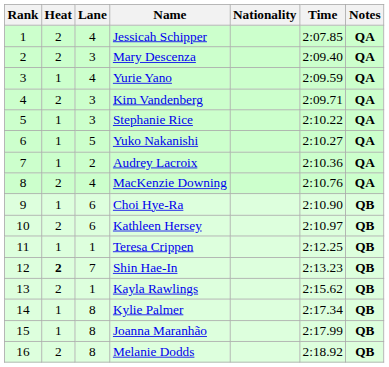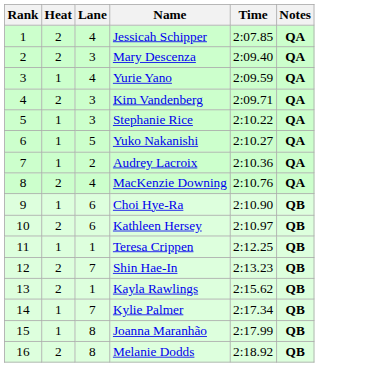 <table class="wikitable sortable" style="text-align:center">
 <tr>
 <th>Rank</th>
 <th>Heat</th>
 <th>Lane</th>
 <th>Name</th>
-<th>Nationality</th>
 <th>Time</th>
 <th>Notes</th>
 </tr>
 <tr bgcolor=ccffcc>
 <td>1</td>
 <td>2</td>
 <td>4</td>
 <td align=left><a href='#'>Jessicah Schipper</a></td>
-<td align=left></td>
 <td>2:07.85</td>
 <td><strong>QA</strong></td>
 </tr>
 <tr bgcolor=ccffcc>
 <td>2</td>
 <td>2</td>
 <td>3</td>
 <td align=left><a href='#'>Mary Descenza</a></td>
-<td align=left></td>
 <td>2:09.40</td>
 <td><strong>QA</strong></td>
 </tr>
 <tr bgcolor=ccffcc>
 <td>3</td>
 <td>1</td>
 <td>4</td>
 <td align=left><a href='#'>Yurie Yano</a></td>
-<td align=left></td>
 <td>2:09.59</td>
 <td><strong>QA</strong></td>
 </tr>
 <tr bgcolor=ccffcc>
 <td>4</td>
 <td>2</td>
 <td>3</td>
 <td align=left><a href='#'>Kim Vandenberg</a></td>
-<td align=left></td>
 <td>2:09.71</td>
 <td><strong>QA</strong></td>
 </tr>
 <tr bgcolor=ccffcc>
 <td>5</td>
 <td>1</td>
 <td>3</td>
 <td align=left><a href='#'>Stephanie Rice</a></td>
-<td align=left></td>
 <td>2:10.22</td>
 <td><strong>QA</strong></td>
 </tr>
 <tr bgcolor=ccffcc>
 <td>6</td>
 <td>1</td>
 <td>5</td>
 <td align=left><a href='#'>Yuko Nakanishi</a></td>
-<td align=left></td>
 <td>2:10.27</td>
 <td><strong>QA</strong></td>
 </tr>
 <tr bgcolor=ccffcc>
 <td>7</td>
 <td>1</td>
 <td>2</td>
 <td align=left><a href='#'>Audrey Lacroix</a></td>
-<td align=left></td>
 <td>2:10.36</td>
 <td><strong>QA</strong></td>
 </tr>
 <tr bgcolor=ccffcc>
 <td>8</td>
 <td>2</td>
 <td>4</td>
 <td align=left><a href='#'>MacKenzie Downing</a></td>
-<td align=left></td>
 <td>2:10.76</td>
 <td><strong>QA</strong></td>
 </tr>
 <tr bgcolor=ddffdd>
 <td>9</td>
 <td>1</td>
 <td>6</td>
 <td align=left><a href='#'>Choi Hye-Ra</a></td>
-<td align=left></td>
 <td>2:10.90</td>
 <td><strong>QB</strong></td>
 </tr>
 <tr bgcolor=ddffdd>
 <td>10</td>
 <td>2</td>
 <td>6</td>
 <td align=left><a href='#'>Kathleen Hersey</a></td>
-<td align=left></td>
 <td>2:10.97</td>
 <td><strong>QB</strong></td>
 </tr>
 <tr bgcolor=ddffdd>
 <td>11</td>
 <td>1</td>
 <td>1</td>
 <td align=left><a href='#'>Teresa Crippen</a></td>
-<td align=left></td>
 <td>2:12.25</td>
 <td><strong>QB</strong></td>
 </tr>
 <tr bgcolor=ddffdd>
 <td>12</td>
-<td><strong>2</strong></td>
+<td>2</td>
 <td>7</td>
 <td align=left><a href='#'>Shin Hae-In</a></td>
-<td align=left></td>
 <td>2:13.23</td>
 <td><strong>QB</strong></td>
 </tr>
 <tr bgcolor=ddffdd>
 <td>13</td>
 <td>2</td>
 <td>1</td>
 <td align=left><a href='#'>Kayla Rawlings</a></td>
-<td align=left></td>
 <td>2:15.62</td>
 <td><strong>QB</strong></td>
 </tr>
 <tr bgcolor=ddffdd>
 <td>14</td>
 <td>1</td>
-<td>8</td>
+<td>7</td>
 <td align=left><a href='#'>Kylie Palmer</a></td>
-<td align=left></td>
 <td>2:17.34</td>
 <td><strong>QB</strong></td>
 </tr>
 <tr bgcolor=ddffdd>
 <td>15</td>
 <td>1</td>
 <td>8</td>
 <td align=left><a href='#'>Joanna Maranhão</a></td>
-<td align=left></td>
 <td>2:17.99</td>
 <td><strong>QB</strong></td>
 </tr>
 <tr bgcolor=ddffdd>
 <td>16</td>
 <td>2</td>
 <td>8</td>
 <td align=left><a href='#'>Melanie Dodds</a></td>
-<td align=left></td>
 <td>2:18.92</td>
 <td><strong>QB</strong></td>
 </tr>
 </table>
